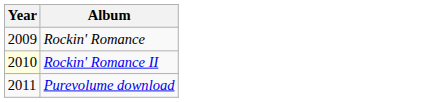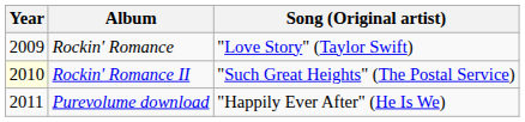 <table class="wikitable">
 <tr>
 <th>Year</th>
 <th>Album</th>
+<th>Song (Original artist)</th>
 </tr>
 <tr>
 <td>2009</td>
 <td><em>Rockin' Romance</em></td>
+<td>"<a href='#'>Love Story</a>" (<a href='#'>Taylor Swift</a>)</td>
 </tr>
 <tr>
 <td style="background: lightyellow;">2010</td>
 <td><em><a href='#'>Rockin' Romance II</a></em></td>
+<td>"<a href='#'>Such Great Heights</a>" (<a href='#'>The Postal Service</a>)</td>
 </tr>
 <tr>
 <td>2011</td>
 <td><em><a href='#'>Purevolume download</a></em></td>
+<td>"Happily Ever After" (<a href='#'>He Is We</a>)</td>
 </tr>
 </table>
